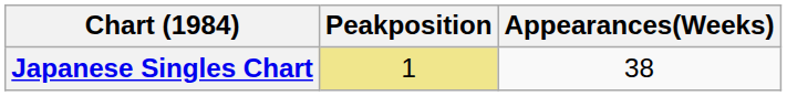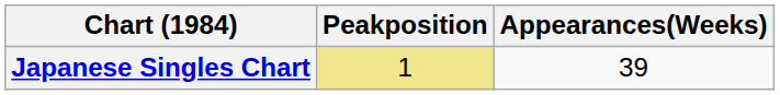 <table class="wikitable plainrowheaders">
 <tr>
 <th scope="col">Chart (1984)</th>
 <th scope="col">Peakposition</th>
 <th scope="col">Appearances(Weeks)</th>
 </tr>
 <tr>
 <th scope="row"><a href='#'>Japanese Singles Chart</a></th>
 <td style="background: khaki; text-align:center;">1</td>
-<td style="text-align:center;">38</td>
+<td style="text-align:center;">39</td>
 </tr>
 </table>
